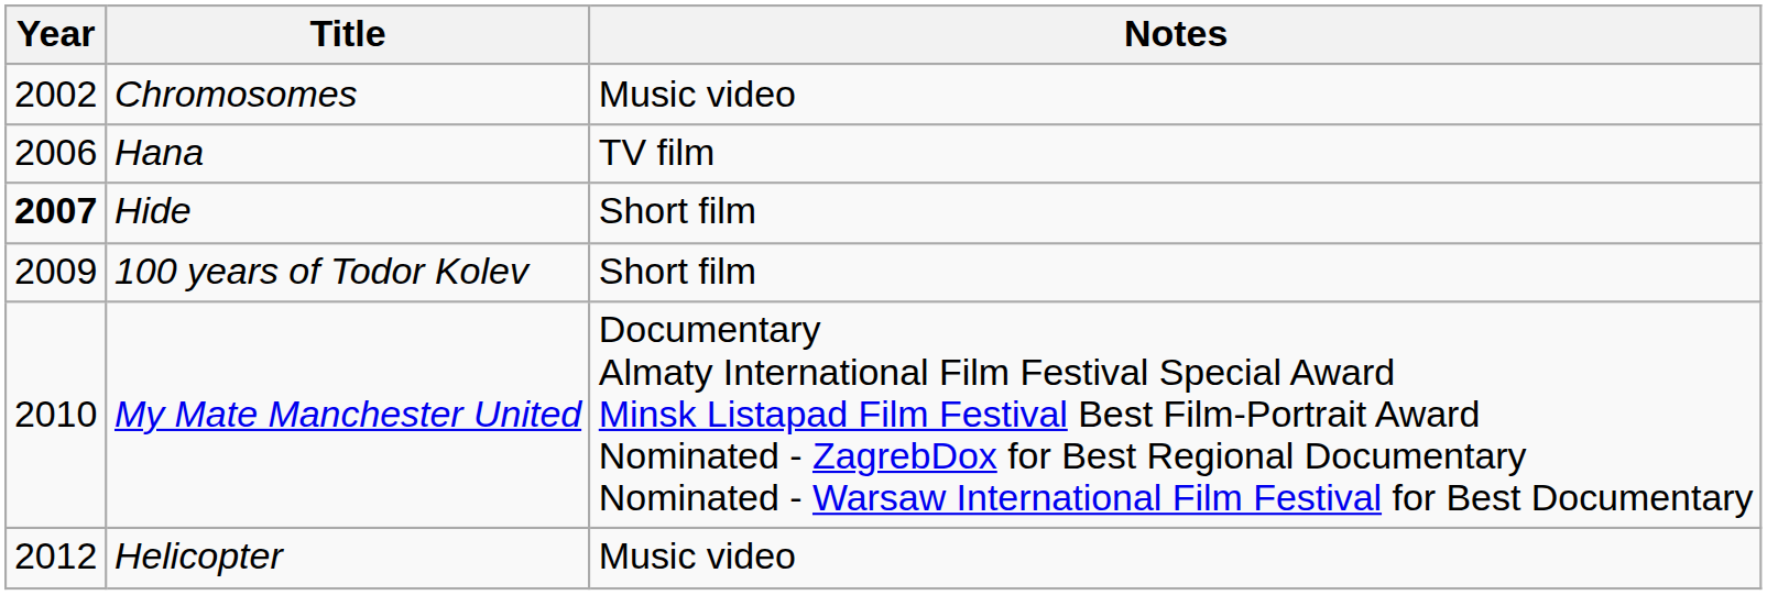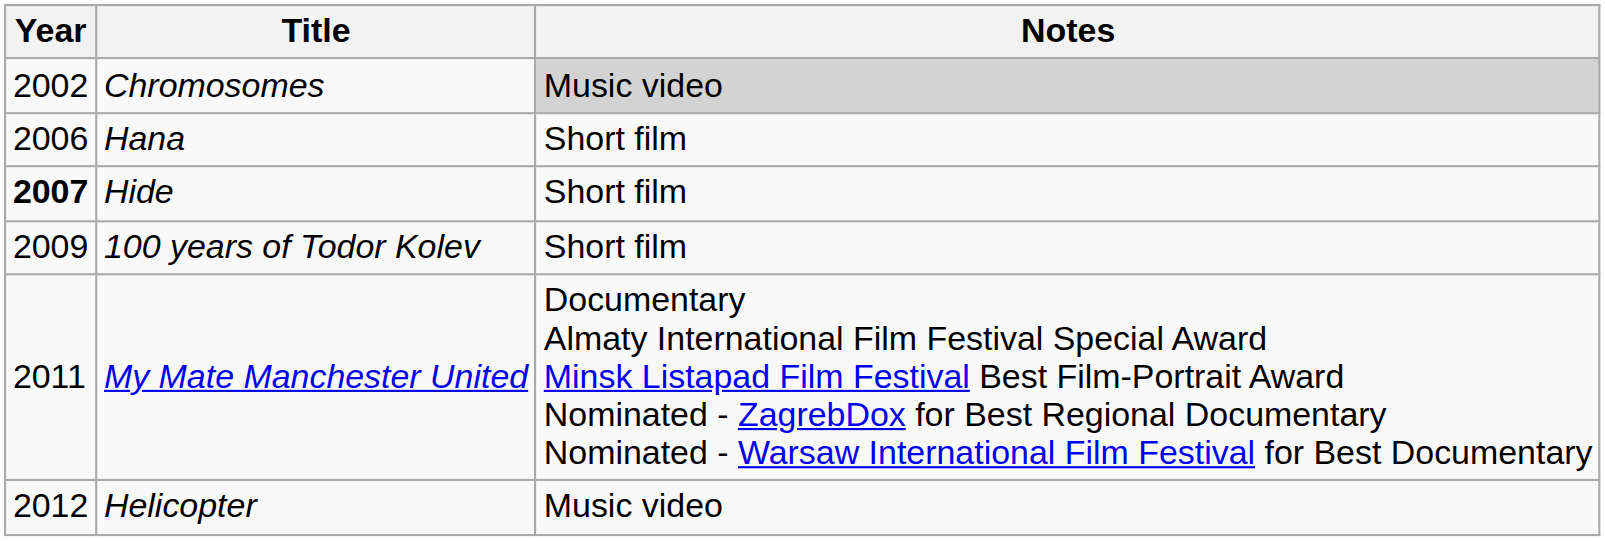 <table class="wikitable sortable">
 <tr>
 <th>Year</th>
 <th>Title</th>
 <th>Notes</th>
 </tr>
 <tr>
 <td>2002</td>
 <td><em>Chromosomes</em></td>
-<td>Music video</td>
+<td style="background: lightgrey;">Music video</td>
 </tr>
 <tr>
 <td>2006</td>
 <td><em>Hana</em></td>
-<td>TV film</td>
+<td>Short film</td>
 </tr>
 <tr>
 <td><strong>2007</strong></td>
 <td><em>Hide</em></td>
 <td>Short film</td>
 </tr>
 <tr>
 <td>2009</td>
 <td><em>100 years of Todor Kolev</em></td>
 <td>Short film</td>
 </tr>
 <tr>
-<td>2010</td>
+<td>2011</td>
 <td><em><a href='#'>My Mate Manchester United</a></em></td>
 <td>Documentary<br>Almaty International Film Festival Special Award<br><a href='#'>Minsk Listapad Film Festival</a> Best Film-Portrait Award<br>Nominated - <a href='#'>ZagrebDox</a> for Best Regional Documentary<br>Nominated - <a href='#'>Warsaw International Film Festival</a> for Best Documentary</td>
 </tr>
 <tr>
 <td>2012</td>
 <td><em>Helicopter</em></td>
 <td>Music video</td>
 </tr>
 </table>
